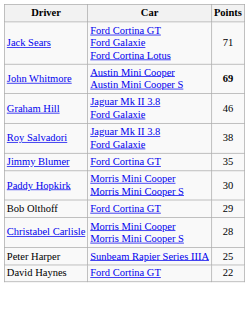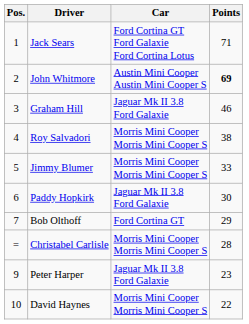 <table class="wikitable" style="font-size: 90%">
 <tr>
+<th>Pos.</th>
 <th>Driver</th>
 <th>Car</th>
 <th>Points</th>
 </tr>
 <tr>
+<td align=center>1</td>
 <td> <a href='#'>Jack Sears</a></td>
 <td><a href='#'>Ford Cortina GT</a><br><a href='#'>Ford Galaxie</a><br><a href='#'>Ford Cortina Lotus</a></td>
 <td align=center>71</td>
 </tr>
 <tr>
+<td align=center>2</td>
 <td> <a href='#'>John Whitmore</a></td>
 <td><a href='#'>Austin Mini Cooper</a><br><a href='#'>Austin Mini Cooper S</a></td>
 <td align=center><strong>69</strong></td>
 </tr>
 <tr>
+<td align=center>3</td>
 <td> <a href='#'>Graham Hill</a></td>
 <td><a href='#'>Jaguar Mk II 3.8</a><br><a href='#'>Ford Galaxie</a></td>
 <td align=center>46</td>
 </tr>
 <tr>
+<td align=center>4</td>
 <td> <a href='#'>Roy Salvadori</a></td>
-<td><a href='#'>Jaguar Mk II 3.8</a><br><a href='#'>Ford Galaxie</a></td>
+<td><a href='#'>Morris Mini Cooper</a><br><a href='#'>Morris Mini Cooper S</a></td>
 <td align=center>38</td>
 </tr>
 <tr>
+<td align=center>5</td>
 <td> <a href='#'>Jimmy Blumer</a></td>
-<td><a href='#'>Ford Cortina GT</a></td>
-<td align=center>35</td>
+<td><a href='#'>Morris Mini Cooper</a><br><a href='#'>Morris Mini Cooper S</a></td>
+<td align=center>33</td>
 </tr>
 <tr>
+<td align=center>6</td>
 <td> <a href='#'>Paddy Hopkirk</a></td>
-<td><a href='#'>Morris Mini Cooper</a><br><a href='#'>Morris Mini Cooper S</a></td>
+<td><a href='#'>Jaguar Mk II 3.8</a><br><a href='#'>Ford Galaxie</a></td>
 <td align=center>30</td>
 </tr>
 <tr>
+<td align=center>7</td>
 <td> Bob Olthoff</td>
 <td><a href='#'>Ford Cortina GT</a></td>
 <td align=center>29</td>
 </tr>
 <tr>
+<td align=center>=</td>
 <td> <a href='#'>Christabel Carlisle</a></td>
 <td><a href='#'>Morris Mini Cooper</a><br><a href='#'>Morris Mini Cooper S</a></td>
 <td align=center>28</td>
 </tr>
 <tr>
+<td align=center>9</td>
 <td> Peter Harper</td>
-<td><a href='#'>Sunbeam Rapier Series IIIA</a></td>
-<td align=center>25</td>
+<td><a href='#'>Jaguar Mk II 3.8</a><br><a href='#'>Ford Galaxie</a></td>
+<td align=center>23</td>
 </tr>
 <tr>
+<td align=center>10</td>
 <td> David Haynes</td>
-<td><a href='#'>Ford Cortina GT</a></td>
+<td><a href='#'>Morris Mini Cooper</a><br><a href='#'>Morris Mini Cooper S</a></td>
 <td align=center>22</td>
 </tr>
 </table>
